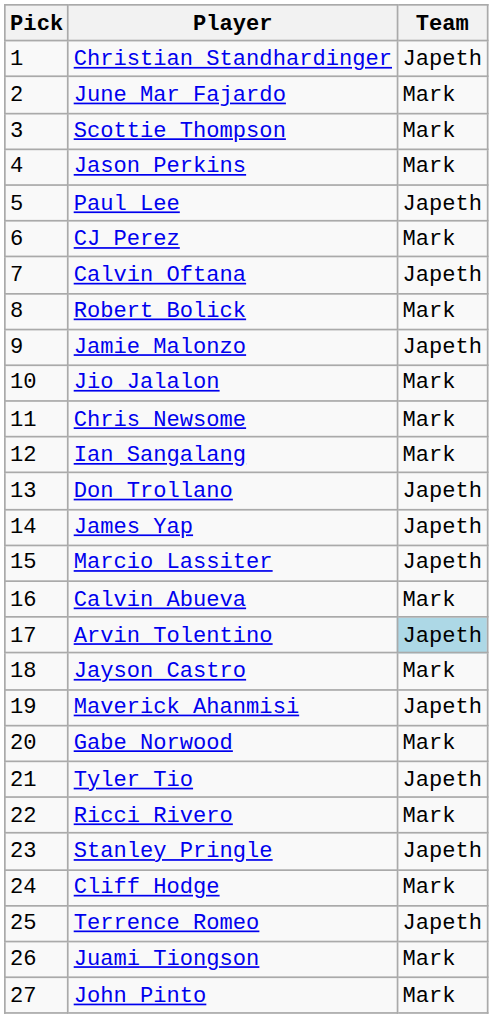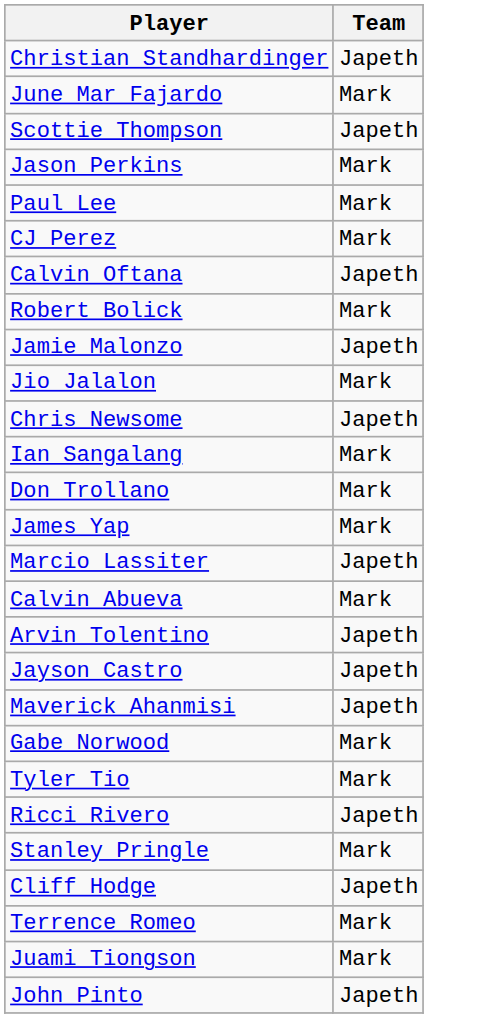 <table class="wikitable sortable">
 <tr>
-<th>Pick</th>
 <th>Player</th>
 <th>Team</th>
 </tr>
 <tr>
-<td>1</td>
 <td><a href='#'>Christian Standhardinger</a></td>
 <td>Japeth</td>
 </tr>
 <tr>
-<td>2</td>
 <td><a href='#'>June Mar Fajardo</a></td>
 <td>Mark</td>
 </tr>
 <tr>
-<td>3</td>
 <td><a href='#'>Scottie Thompson</a></td>
-<td>Mark</td>
+<td>Japeth</td>
 </tr>
 <tr>
-<td>4</td>
 <td><a href='#'>Jason Perkins</a></td>
 <td>Mark</td>
 </tr>
 <tr>
-<td>5</td>
 <td><a href='#'>Paul Lee</a></td>
-<td>Japeth</td>
+<td>Mark</td>
 </tr>
 <tr>
-<td>6</td>
 <td><a href='#'>CJ Perez</a></td>
 <td>Mark</td>
 </tr>
 <tr>
-<td>7</td>
 <td><a href='#'>Calvin Oftana</a></td>
 <td>Japeth</td>
 </tr>
 <tr>
-<td>8</td>
 <td><a href='#'>Robert Bolick</a></td>
 <td>Mark</td>
 </tr>
 <tr>
-<td>9</td>
 <td><a href='#'>Jamie Malonzo</a></td>
 <td>Japeth</td>
 </tr>
 <tr>
-<td>10</td>
 <td><a href='#'>Jio Jalalon</a></td>
 <td>Mark</td>
 </tr>
 <tr>
-<td>11</td>
 <td><a href='#'>Chris Newsome</a></td>
-<td>Mark</td>
+<td>Japeth</td>
 </tr>
 <tr>
-<td>12</td>
 <td><a href='#'>Ian Sangalang</a></td>
 <td>Mark</td>
 </tr>
 <tr>
-<td>13</td>
 <td><a href='#'>Don Trollano</a></td>
-<td>Japeth</td>
+<td>Mark</td>
 </tr>
 <tr>
-<td>14</td>
 <td><a href='#'>James Yap</a></td>
-<td>Japeth</td>
+<td>Mark</td>
 </tr>
 <tr>
-<td>15</td>
 <td><a href='#'>Marcio Lassiter</a></td>
 <td>Japeth</td>
 </tr>
 <tr>
-<td>16</td>
 <td><a href='#'>Calvin Abueva</a></td>
 <td>Mark</td>
 </tr>
 <tr>
-<td>17</td>
 <td><a href='#'>Arvin Tolentino</a></td>
-<td style="background: lightblue;">Japeth</td>
+<td>Japeth</td>
 </tr>
 <tr>
-<td>18</td>
 <td><a href='#'>Jayson Castro</a></td>
-<td>Mark</td>
+<td>Japeth</td>
 </tr>
 <tr>
-<td>19</td>
 <td><a href='#'>Maverick Ahanmisi</a></td>
 <td>Japeth</td>
 </tr>
 <tr>
-<td>20</td>
 <td><a href='#'>Gabe Norwood</a></td>
 <td>Mark</td>
 </tr>
 <tr>
-<td>21</td>
 <td><a href='#'>Tyler Tio</a></td>
+<td>Mark</td>
+</tr>
+<tr>
+<td><a href='#'>Ricci Rivero</a></td>
 <td>Japeth</td>
 </tr>
 <tr>
-<td>22</td>
-<td><a href='#'>Ricci Rivero</a></td>
+<td><a href='#'>Stanley Pringle</a></td>
 <td>Mark</td>
 </tr>
 <tr>
-<td>23</td>
-<td><a href='#'>Stanley Pringle</a></td>
+<td><a href='#'>Cliff Hodge</a></td>
 <td>Japeth</td>
 </tr>
 <tr>
-<td>24</td>
-<td><a href='#'>Cliff Hodge</a></td>
+<td><a href='#'>Terrence Romeo</a></td>
 <td>Mark</td>
 </tr>
 <tr>
-<td>25</td>
-<td><a href='#'>Terrence Romeo</a></td>
-<td>Japeth</td>
-</tr>
-<tr>
-<td>26</td>
 <td><a href='#'>Juami Tiongson</a></td>
 <td>Mark</td>
 </tr>
 <tr>
-<td>27</td>
 <td><a href='#'>John Pinto</a></td>
-<td>Mark</td>
+<td>Japeth</td>
 </tr>
 </table>
